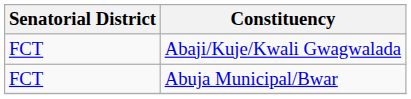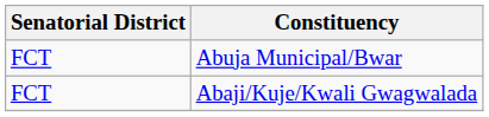 <table class="wikitable sortable">
 <tr>
 <th>Senatorial District</th>
 <th>Constituency</th>
 </tr>
 <tr>
 <td><a href='#'>FCT</a></td>
-<td><a href='#'>Abaji/Kuje/Kwali Gwagwalada</a></td>
+<td><a href='#'>Abuja Municipal/Bwar</a></td>
 </tr>
 <tr>
 <td><a href='#'>FCT</a></td>
-<td><a href='#'>Abuja Municipal/Bwar</a></td>
+<td><a href='#'>Abaji/Kuje/Kwali Gwagwalada</a></td>
 </tr>
 <tr>
 </tr>
 </table>
